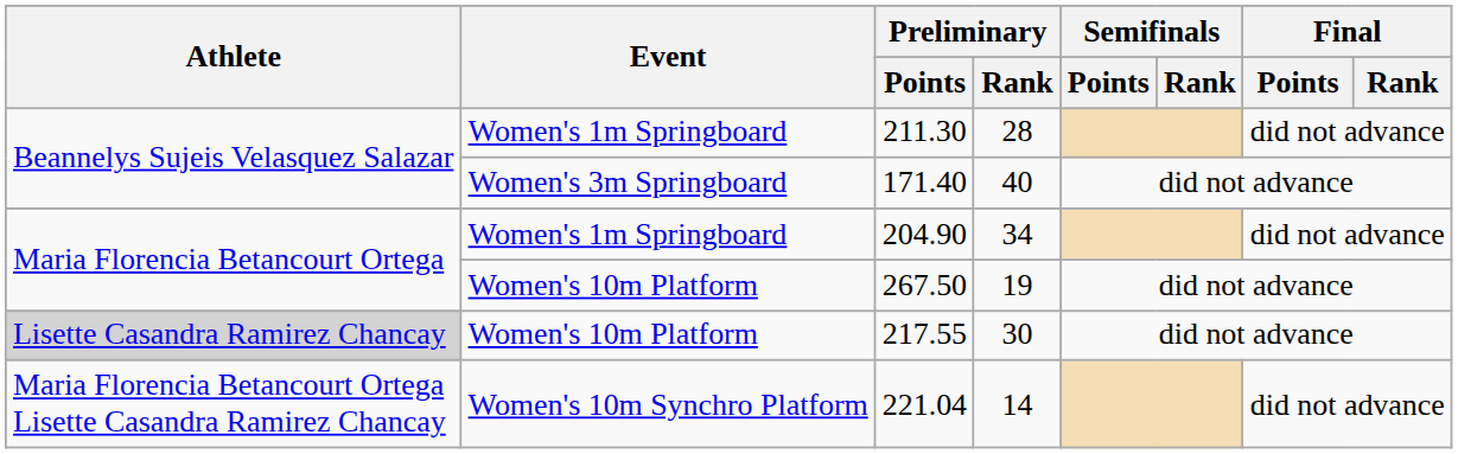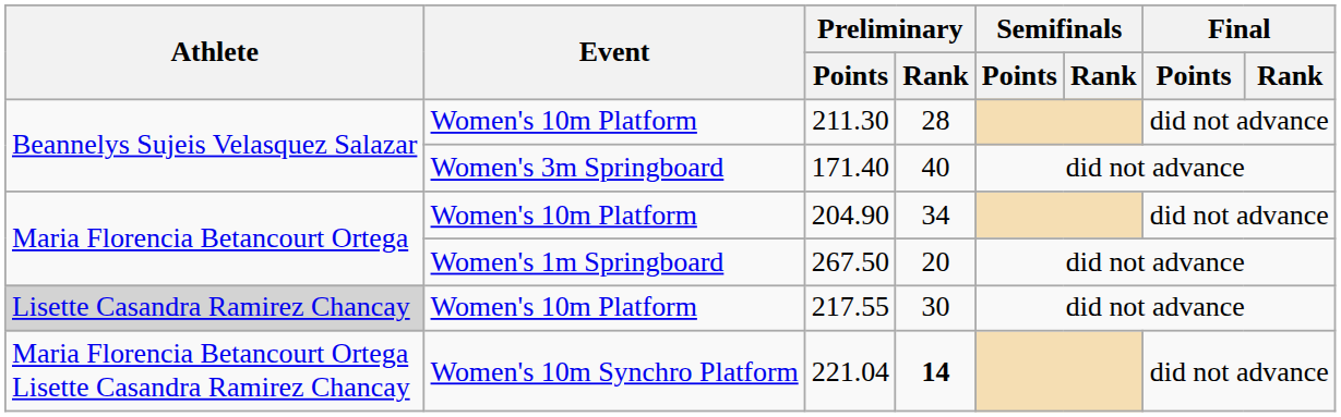 <table class=wikitable style="font-size:90%">
 <tr>
 <th rowspan="2">Athlete</th>
 <th rowspan="2">Event</th>
 <th colspan="2">Preliminary</th>
 <th colspan="2">Semifinals</th>
 <th colspan="2">Final</th>
 </tr>
 <tr>
 <th>Points</th>
 <th>Rank</th>
 <th>Points</th>
 <th>Rank</th>
 <th>Points</th>
 <th>Rank</th>
 </tr>
 <tr>
 <td rowspan="2"><a href='#'>Beannelys Sujeis Velasquez Salazar</a></td>
-<td><a href='#'>Women's 1m Springboard</a></td>
+<td><a href='#'>Women's 10m Platform</a></td>
 <td align=center>211.30</td>
 <td align=center>28</td>
 <td colspan= 2 bgcolor="wheat"></td>
 <td align=center colspan=2>did not advance</td>
 </tr>
 <tr>
 <td><a href='#'>Women's 3m Springboard</a></td>
 <td align=center>171.40</td>
 <td align=center>40</td>
 <td align=center colspan=4>did not advance</td>
 </tr>
 <tr>
 <td rowspan="2"><a href='#'>Maria Florencia Betancourt Ortega</a></td>
-<td><a href='#'>Women's 1m Springboard</a></td>
+<td><a href='#'>Women's 10m Platform</a></td>
 <td align=center>204.90</td>
 <td align=center>34</td>
 <td colspan= 2 bgcolor="wheat"></td>
 <td align=center colspan=2>did not advance</td>
 </tr>
 <tr>
-<td><a href='#'>Women's 10m Platform</a></td>
+<td><a href='#'>Women's 1m Springboard</a></td>
 <td align=center>267.50</td>
-<td align=center>19</td>
+<td align=center>20</td>
 <td align=center colspan=4>did not advance</td>
 </tr>
 <tr>
 <td rowspan="1" style="background: lightgrey;"><a href='#'>Lisette Casandra Ramirez Chancay</a></td>
 <td><a href='#'>Women's 10m Platform</a></td>
 <td align=center>217.55</td>
 <td align=center>30</td>
 <td align=center colspan=4>did not advance</td>
 </tr>
 <tr>
 <td rowspan="1"><a href='#'>Maria Florencia Betancourt Ortega</a><br><a href='#'>Lisette Casandra Ramirez Chancay</a></td>
 <td><a href='#'>Women's 10m Synchro Platform</a></td>
 <td align=center>221.04</td>
-<td align=center>14</td>
+<td align=center><strong>14</strong></td>
 <td colspan= 2 bgcolor="wheat"></td>
 <td align=center colspan=2>did not advance</td>
 </tr>
 </table>
